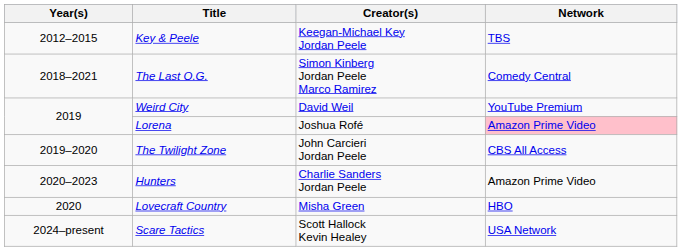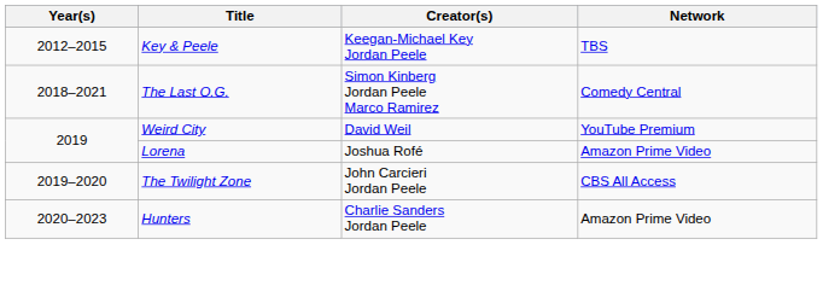 <table class="wikitable" style="width:74%;">
 <tr style="background:#b0c4de; text-align:center;">
 <th>Year(s)</th>
 <th>Title</th>
 <th>Creator(s)</th>
 <th>Network</th>
 </tr>
 <tr>
 <td style="text-align:center;">2012–2015</td>
 <td><em><a href='#'>Key & Peele</a></em></td>
 <td><a href='#'>Keegan-Michael Key</a><br><a href='#'>Jordan Peele</a></td>
 <td><a href='#'>TBS</a></td>
 </tr>
 <tr>
 <td style="text-align:center;">2018–2021</td>
 <td><em><a href='#'>The Last O.G.</a></em></td>
 <td><a href='#'>Simon Kinberg</a><br>Jordan Peele<br><a href='#'>Marco Ramirez</a></td>
 <td><a href='#'>Comedy Central</a></td>
 </tr>
 <tr>
 <td rowspan="2" style="text-align:center;">2019</td>
 <td><em><a href='#'>Weird City</a></em></td>
 <td><a href='#'>David Weil</a></td>
 <td><a href='#'>YouTube Premium</a></td>
 </tr>
 <tr>
 <td><em><a href='#'>Lorena</a></em></td>
 <td>Joshua Rofé</td>
-<td style="background: pink;"><a href='#'>Amazon Prime Video</a></td>
+<td><a href='#'>Amazon Prime Video</a></td>
 </tr>
 <tr>
 <td style="text-align:center;">2019–2020</td>
 <td><em><a href='#'>The Twilight Zone</a></em></td>
 <td>John Carcieri<br>Jordan Peele</td>
 <td><a href='#'>CBS All Access</a></td>
 </tr>
 <tr>
 <td style="text-align:center;">2020–2023</td>
 <td><em><a href='#'>Hunters</a></em></td>
 <td><a href='#'>Charlie Sanders</a><br>Jordan Peele</td>
 <td>Amazon Prime Video</td>
 </tr>
-<tr>
-<td style="text-align:center;">2020</td>
-<td><em><a href='#'>Lovecraft Country</a></em></td>
-<td><a href='#'>Misha Green</a></td>
-<td><a href='#'>HBO</a></td>
-</tr>
-<tr>
-<td style="text-align:center;">2024–present</td>
-<td><em><a href='#'>Scare Tactics</a></em></td>
-<td>Scott Hallock<br>Kevin Healey</td>
-<td><a href='#'>USA Network</a></td>
-</tr>
 </table>
